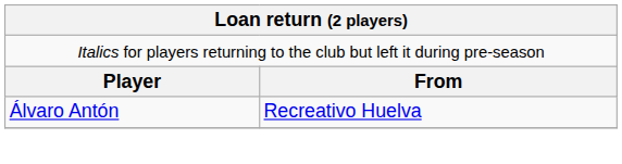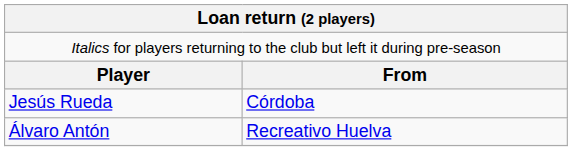 <table class="wikitable collapsible collapsed">
 <tr>
 <th colspan="2" width="500"> <strong>Loan return</strong> <small>(2 players)</small></th>
 </tr>
 <tr>
 <td colspan="2" align="center"><small><em>Italics</em> for players returning to the club but left it during pre-season</small></td>
 </tr>
 <tr>
 <th>Player</th>
 <th>From</th>
 </tr>
 <tr>
+<td> <a href='#'>Jesús Rueda</a></td>
+<td> <a href='#'>Córdoba</a></td>
+</tr>
+<tr>
 <td> <a href='#'>Álvaro Antón</a></td>
 <td> <a href='#'>Recreativo Huelva</a></td>
 </tr>
 <tr>
 </tr>
 </table>
